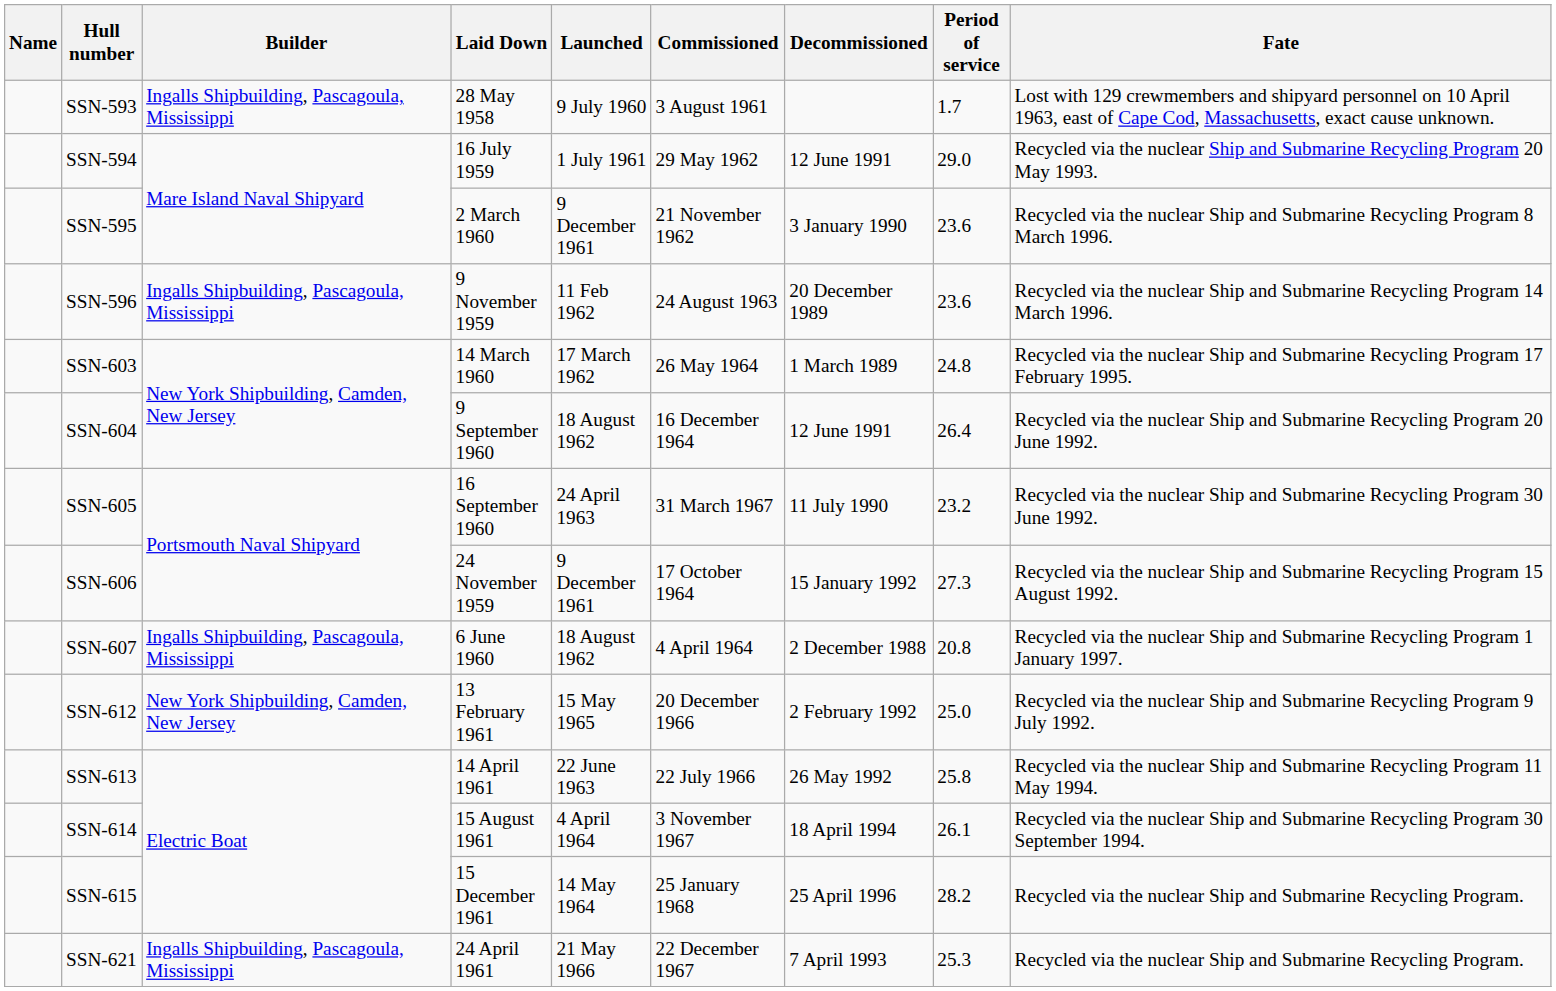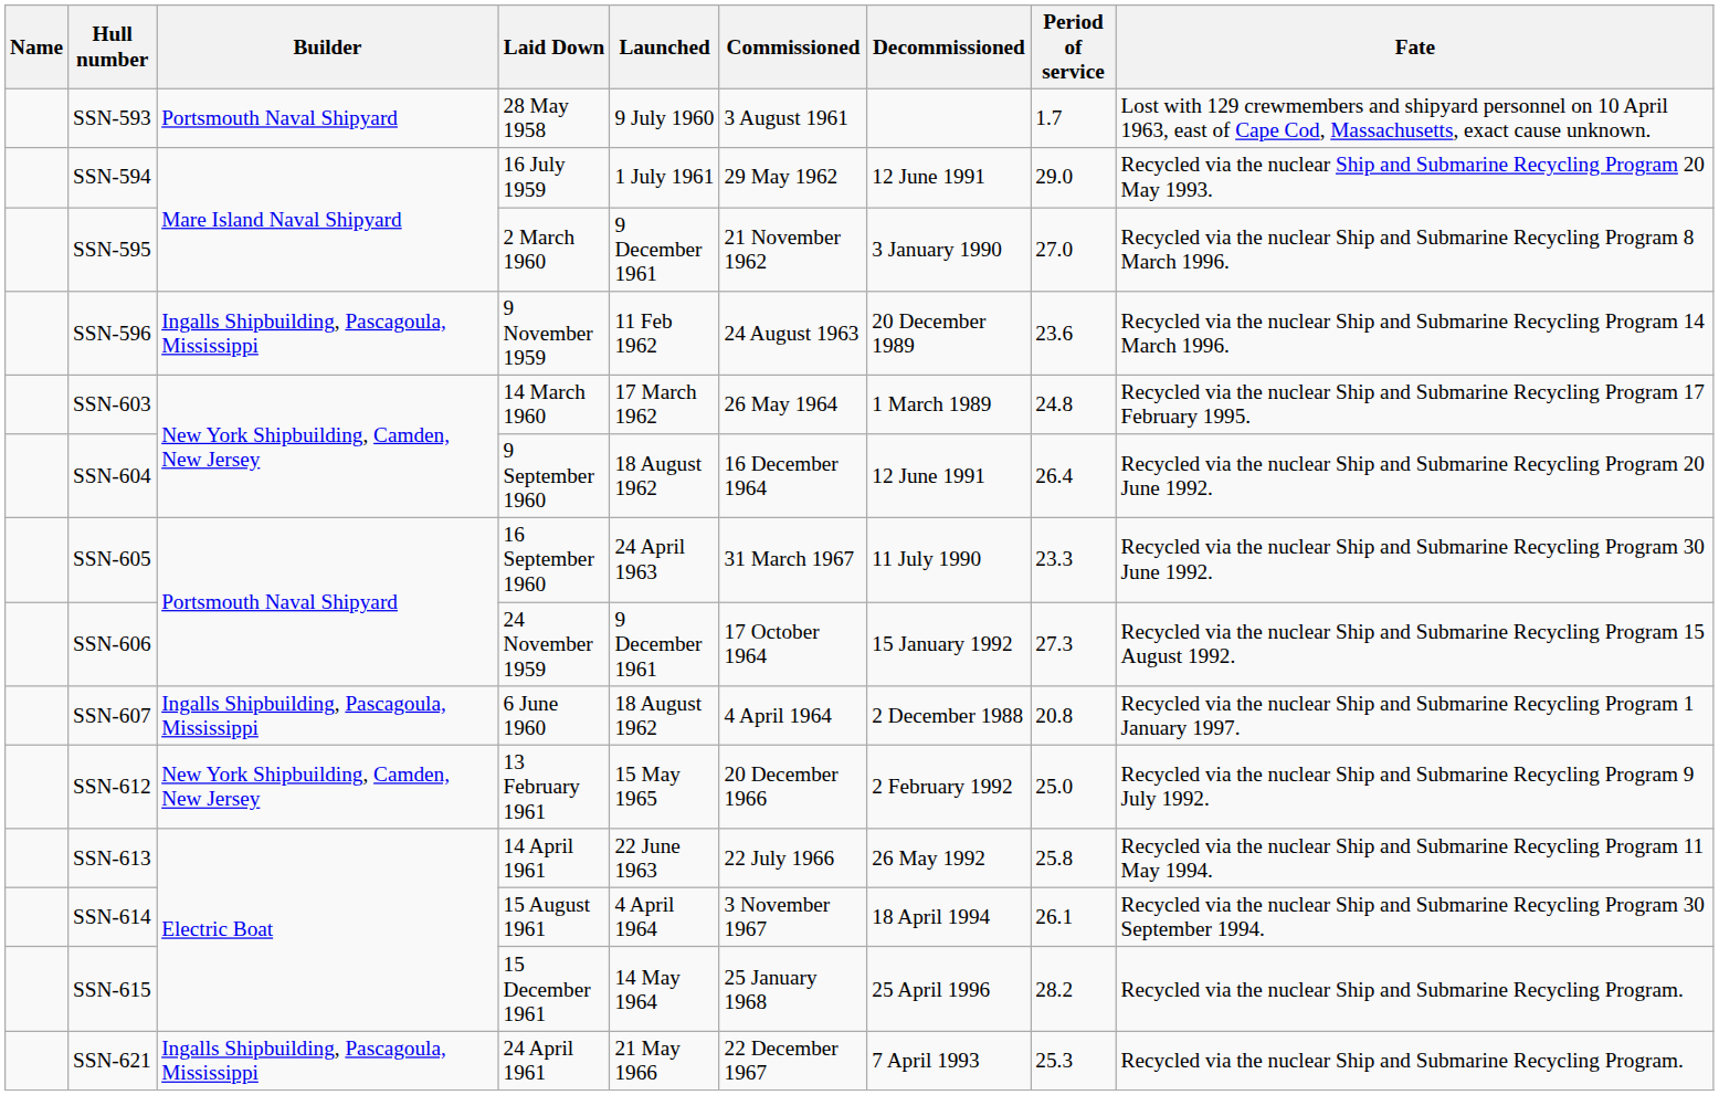 <table class="wikitable" style="font-size:97%;">
 <tr>
 <th>Name</th>
 <th>Hull number</th>
 <th width="20%">Builder</th>
 <th>Laid Down</th>
 <th>Launched</th>
 <th>Commissioned</th>
 <th>Decommissioned</th>
 <th>Period of service</th>
 <th width="35%">Fate</th>
 </tr>
 <tr>
 <td></td>
 <td>SSN-593</td>
-<td><a href='#'>Ingalls Shipbuilding</a>,  <a href='#'>Pascagoula, Mississippi</a></td>
+<td><a href='#'>Portsmouth Naval Shipyard</a></td>
 <td>28 May 1958</td>
 <td>9 July 1960</td>
 <td>3 August 1961</td>
 <td></td>
 <td>1.7</td>
 <td>Lost with 129 crewmembers and shipyard personnel on 10 April 1963,  east of <a href='#'>Cape Cod</a>, <a href='#'>Massachusetts</a>, exact cause unknown.</td>
 </tr>
 <tr>
 <td></td>
 <td>SSN-594</td>
 <td rowspan=2><a href='#'>Mare Island Naval Shipyard</a></td>
 <td>16 July 1959</td>
 <td>1 July 1961</td>
 <td>29 May 1962</td>
 <td>12 June 1991</td>
 <td>29.0</td>
 <td>Recycled via the nuclear <a href='#'>Ship and Submarine Recycling Program</a> 20 May 1993.</td>
 </tr>
 <tr>
 <td></td>
 <td>SSN-595</td>
 <td>2 March 1960</td>
 <td>9 December 1961</td>
 <td>21 November 1962</td>
 <td>3 January 1990</td>
-<td>23.6</td>
+<td>27.0</td>
 <td>Recycled via the nuclear Ship and Submarine Recycling Program 8 March 1996.</td>
 </tr>
 <tr>
 <td></td>
 <td>SSN-596</td>
 <td><a href='#'>Ingalls Shipbuilding</a>,  <a href='#'>Pascagoula, Mississippi</a></td>
 <td>9 November 1959</td>
 <td>11 Feb 1962</td>
 <td>24 August 1963</td>
 <td>20 December 1989</td>
 <td>23.6</td>
 <td>Recycled via the nuclear Ship and Submarine Recycling Program 14 March 1996.</td>
 </tr>
 <tr>
 <td></td>
 <td>SSN-603</td>
 <td rowspan=2><a href='#'>New York Shipbuilding</a>, <a href='#'>Camden, New Jersey</a></td>
 <td>14 March 1960</td>
 <td>17 March 1962</td>
 <td>26 May 1964</td>
 <td>1 March 1989</td>
 <td>24.8</td>
 <td>Recycled via the nuclear Ship and Submarine Recycling Program 17 February 1995.</td>
 </tr>
 <tr>
 <td></td>
 <td>SSN-604</td>
 <td>9 September 1960</td>
 <td>18 August 1962</td>
 <td>16 December  1964</td>
 <td>12 June 1991</td>
 <td>26.4</td>
 <td>Recycled via the nuclear Ship and Submarine Recycling Program 20 June 1992.</td>
 </tr>
 <tr>
 <td></td>
 <td>SSN-605</td>
 <td rowspan=2><a href='#'>Portsmouth Naval Shipyard</a></td>
 <td>16 September 1960</td>
 <td>24 April 1963</td>
 <td>31 March 1967</td>
 <td>11 July 1990</td>
-<td>23.2</td>
+<td>23.3</td>
 <td>Recycled via the nuclear Ship and Submarine Recycling Program 30 June 1992.</td>
 </tr>
 <tr>
 <td></td>
 <td>SSN-606</td>
 <td>24 November 1959</td>
 <td>9 December 1961</td>
 <td>17 October 1964</td>
 <td>15 January 1992</td>
 <td>27.3</td>
 <td>Recycled via the nuclear Ship and Submarine Recycling Program 15 August 1992.</td>
 </tr>
 <tr>
 <td></td>
 <td>SSN-607</td>
 <td><a href='#'>Ingalls Shipbuilding</a>,  <a href='#'>Pascagoula, Mississippi</a></td>
 <td>6 June 1960</td>
 <td>18 August 1962</td>
 <td>4 April 1964</td>
 <td>2 December 1988</td>
 <td>20.8</td>
 <td>Recycled via the nuclear Ship and Submarine Recycling Program 1 January 1997.</td>
 </tr>
 <tr>
 <td></td>
 <td>SSN-612</td>
 <td><a href='#'>New York Shipbuilding</a>, <a href='#'>Camden, New Jersey</a></td>
 <td>13 February 1961</td>
 <td>15 May 1965</td>
 <td>20 December 1966</td>
 <td>2 February 1992</td>
 <td>25.0</td>
 <td>Recycled via the nuclear Ship and Submarine Recycling Program 9 July 1992.</td>
 </tr>
 <tr>
 <td></td>
 <td>SSN-613</td>
 <td rowspan=3><a href='#'>Electric Boat</a></td>
 <td>14 April 1961</td>
 <td>22 June 1963</td>
 <td>22 July 1966</td>
 <td>26 May 1992</td>
 <td>25.8</td>
 <td>Recycled via the nuclear Ship and Submarine Recycling Program 11 May 1994.</td>
 </tr>
 <tr>
 <td></td>
 <td>SSN-614</td>
 <td>15 August 1961</td>
 <td>4 April 1964</td>
 <td>3 November 1967</td>
 <td>18 April 1994</td>
 <td>26.1</td>
 <td>Recycled via the nuclear Ship and Submarine Recycling Program 30 September 1994.</td>
 </tr>
 <tr>
 <td></td>
 <td>SSN-615</td>
 <td>15 December 1961</td>
 <td>14 May 1964</td>
 <td>25 January 1968</td>
 <td>25 April 1996</td>
 <td>28.2</td>
 <td>Recycled via the nuclear Ship and Submarine Recycling Program.</td>
 </tr>
 <tr>
 <td></td>
 <td>SSN-621</td>
 <td><a href='#'>Ingalls Shipbuilding</a>,  <a href='#'>Pascagoula, Mississippi</a></td>
 <td>24 April 1961</td>
 <td>21 May 1966</td>
 <td>22 December 1967</td>
 <td>7 April 1993</td>
 <td>25.3</td>
 <td>Recycled via the nuclear Ship and Submarine Recycling Program.</td>
 </tr>
 <tr>
 </tr>
 </table>
